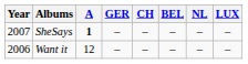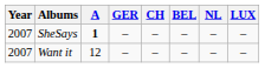 <table class="wikitable">
 <tr>
 <th>Year</th>
 <th>Albums</th>
 <th width="30"><a href='#'>A</a></th>
 <th width="30"><a href='#'>GER</a></th>
 <th width="30"><a href='#'>CH</a></th>
 <th width="30"><a href='#'>BEL</a></th>
 <th width="30"><a href='#'>NL</a></th>
 <th width="30"><a href='#'>LUX</a></th>
 </tr>
 <tr>
 <td>2007</td>
 <td><em>SheSays</em></td>
 <td align="center"><strong>1</strong></td>
 <td align="center">–</td>
 <td align="center">–</td>
 <td align="center">–</td>
 <td align="center">–</td>
 <td align="center">–</td>
 </tr>
 <tr>
-<td>2006</td>
+<td>2007</td>
 <td><em>Want it</em></td>
 <td align="center">12</td>
 <td align="center">–</td>
 <td align="center">–</td>
 <td align="center">–</td>
 <td align="center">–</td>
 <td align="center">–</td>
 </tr>
 </table>
